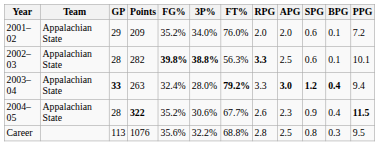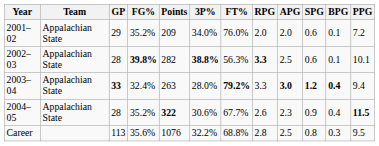 <table class="wikitable">
 <tr>
 <th>Year</th>
 <th>Team</th>
 <th>GP</th>
+<th>FG%</th>
 <th>Points</th>
-<th>FG%</th>
 <th>3P%</th>
 <th>FT%</th>
 <th>RPG</th>
 <th>APG</th>
 <th>SPG</th>
 <th>BPG</th>
 <th>PPG</th>
 </tr>
 <tr>
 <td>2001–02</td>
 <td>Appalachian State</td>
 <td>29</td>
+<td>35.2%</td>
 <td>209</td>
-<td>35.2%</td>
 <td>34.0%</td>
 <td>76.0%</td>
 <td>2.0</td>
 <td>2.0</td>
 <td>0.6</td>
 <td>0.1</td>
 <td>7.2</td>
 </tr>
 <tr>
 <td>2002–03</td>
 <td>Appalachian State</td>
 <td>28</td>
+<td><strong>39.8%</strong></td>
 <td>282</td>
-<td><strong>39.8%</strong></td>
 <td><strong>38.8%</strong></td>
 <td>56.3%</td>
 <td><strong>3.3</strong></td>
 <td>2.5</td>
 <td>0.6</td>
 <td>0.1</td>
 <td>10.1</td>
 </tr>
 <tr>
 <td>2003–04</td>
 <td>Appalachian State</td>
 <td><strong>33</strong></td>
+<td>32.4%</td>
 <td>263</td>
-<td>32.4%</td>
 <td>28.0%</td>
 <td><strong>79.2%</strong></td>
 <td>3.3</td>
 <td><strong>3.0</strong></td>
 <td><strong>1.2</strong></td>
 <td><strong>0.4</strong></td>
 <td>9.4</td>
 </tr>
 <tr>
 <td>2004–05</td>
 <td>Appalachian State</td>
 <td>28</td>
+<td>35.2%</td>
 <td><strong>322</strong></td>
-<td>35.2%</td>
 <td>30.6%</td>
 <td>67.7%</td>
 <td>2.6</td>
 <td>2.3</td>
 <td>0.9</td>
 <td>0.4</td>
 <td><strong>11.5</strong></td>
 </tr>
 <tr>
 <td>Career</td>
 <td></td>
 <td>113</td>
+<td>35.6%</td>
 <td>1076</td>
-<td>35.6%</td>
 <td>32.2%</td>
 <td>68.8%</td>
 <td>2.8</td>
 <td>2.5</td>
 <td>0.8</td>
 <td>0.3</td>
 <td>9.5</td>
 </tr>
 </table>
